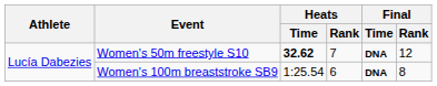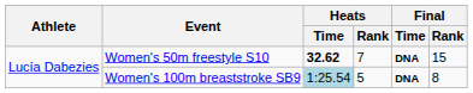 <table class="wikitable" style="font-size:95%">
 <tr>
 <th rowspan="2">Athlete</th>
 <th rowspan="2">Event</th>
 <th colspan="2">Heats</th>
 <th colspan="2">Final</th>
 </tr>
 <tr>
 <th>Time</th>
 <th>Rank</th>
 <th>Time</th>
 <th>Rank</th>
 </tr>
 <tr>
 <td rowspan="2"><a href='#'>Lucía Dabezies</a></td>
 <td><a href='#'>Women's 50m freestyle S10</a></td>
 <td><strong>32.62</strong></td>
 <td>7</td>
 <td><strong><small>DNA</small></strong></td>
-<td>12</td>
+<td>15</td>
 </tr>
 <tr>
 <td><a href='#'>Women's 100m breaststroke SB9</a></td>
-<td>1:25.54</td>
-<td>6</td>
+<td style="background: lightblue;">1:25.54</td>
+<td>5</td>
 <td><strong><small>DNA</small></strong></td>
 <td>8</td>
 </tr>
 </table>
